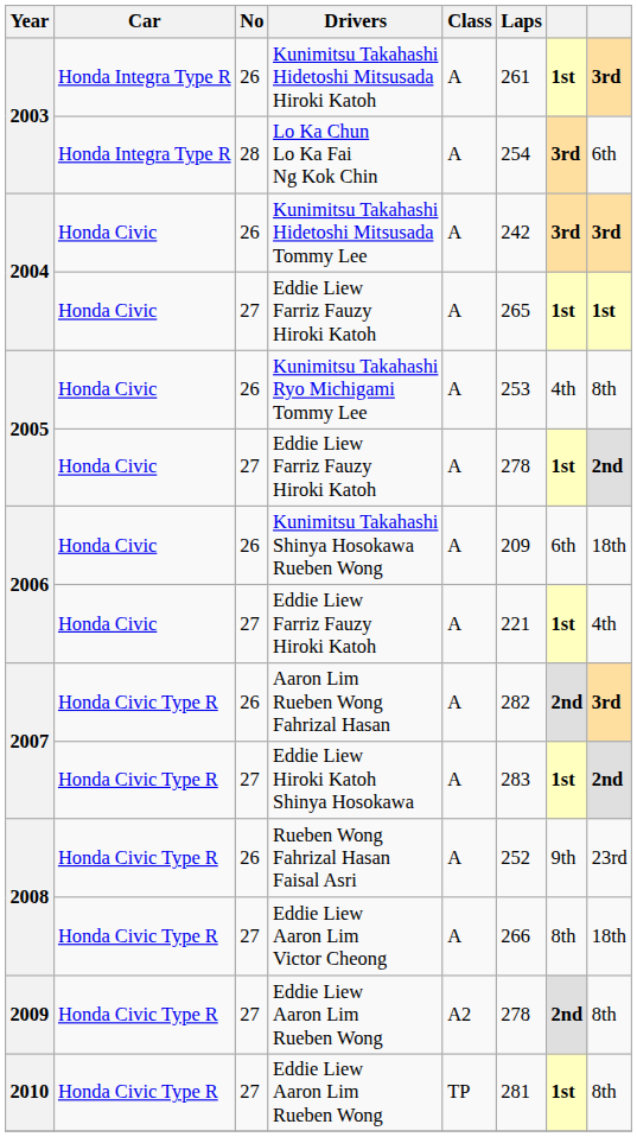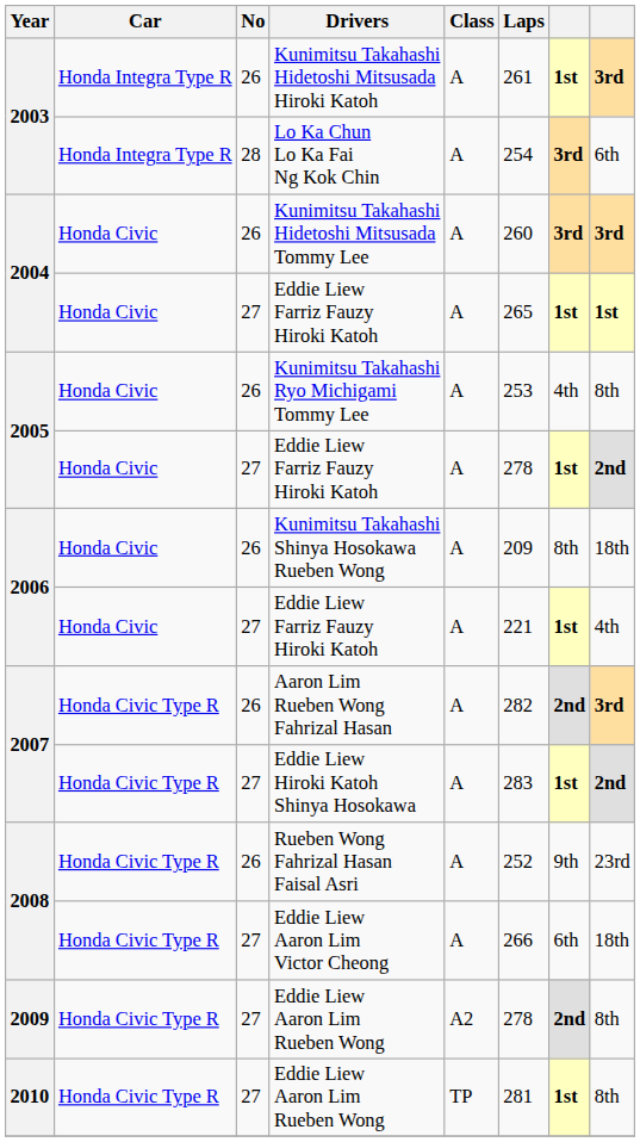 <table class="wikitable" style="font-size:90%">
 <tr>
 <th>Year</th>
 <th>Car</th>
 <th>No</th>
 <th>Drivers</th>
 <th>Class</th>
 <th>Laps</th>
 <th></th>
 <th></th>
 </tr>
 <tr>
 <th rowspan="2">2003</th>
 <td align="left"><a href='#'>Honda Integra Type R</a></td>
 <td>26</td>
 <td align="left"> <a href='#'>Kunimitsu Takahashi</a><br> <a href='#'>Hidetoshi Mitsusada</a><br> Hiroki Katoh</td>
 <td>A</td>
 <td>261</td>
 <td style="background:#ffffbf;"><strong>1st</strong></td>
 <td style="background:#ffdf9f;"><strong>3rd</strong></td>
 </tr>
 <tr>
 <td align="left"><a href='#'>Honda Integra Type R</a></td>
 <td>28</td>
 <td align="left"> <a href='#'>Lo Ka Chun</a><br> Lo Ka Fai<br> Ng Kok Chin</td>
 <td>A</td>
 <td>254</td>
 <td style="background:#ffdf9f;"><strong>3rd</strong></td>
 <td>6th</td>
 </tr>
 <tr>
 <th rowspan="2">2004</th>
 <td align="left"><a href='#'>Honda Civic</a></td>
 <td>26</td>
 <td align="left"> <a href='#'>Kunimitsu Takahashi</a><br> <a href='#'>Hidetoshi Mitsusada</a><br> Tommy Lee</td>
 <td>A</td>
-<td>242</td>
+<td>260</td>
 <td style="background:#ffdf9f;"><strong>3rd</strong></td>
 <td style="background:#ffdf9f;"><strong>3rd</strong></td>
 </tr>
 <tr>
 <td align="left"><a href='#'>Honda Civic</a></td>
 <td>27</td>
 <td align="left"> Eddie Liew<br> Farriz Fauzy<br> Hiroki Katoh</td>
 <td>A</td>
 <td>265</td>
 <td style="background:#ffffbf;"><strong>1st</strong></td>
 <td style="background:#ffffbf;"><strong>1st</strong></td>
 </tr>
 <tr>
 <th rowspan="2">2005</th>
 <td align="left"><a href='#'>Honda Civic</a></td>
 <td>26</td>
 <td align="left"> <a href='#'>Kunimitsu Takahashi</a><br> <a href='#'>Ryo Michigami</a><br> Tommy Lee</td>
 <td>A</td>
 <td>253</td>
 <td>4th</td>
 <td>8th</td>
 </tr>
 <tr>
 <td align="left"><a href='#'>Honda Civic</a></td>
 <td>27</td>
 <td align="left"> Eddie Liew<br> Farriz Fauzy<br> Hiroki Katoh</td>
 <td>A</td>
 <td>278</td>
 <td style="background:#ffffbf;"><strong>1st</strong></td>
 <td style="background:#dfdfdf;"><strong>2nd</strong></td>
 </tr>
 <tr>
 <th rowspan="2">2006</th>
 <td align="left"><a href='#'>Honda Civic</a></td>
 <td>26</td>
 <td align="left"> <a href='#'>Kunimitsu Takahashi</a><br> Shinya Hosokawa<br> Rueben Wong</td>
 <td>A</td>
 <td>209</td>
-<td>6th</td>
+<td>8th</td>
 <td>18th</td>
 </tr>
 <tr>
 <td align="left"><a href='#'>Honda Civic</a></td>
 <td>27</td>
 <td align="left"> Eddie Liew<br> Farriz Fauzy<br> Hiroki Katoh</td>
 <td>A</td>
 <td>221</td>
 <td style="background:#ffffbf;"><strong>1st</strong></td>
 <td>4th</td>
 </tr>
 <tr>
 <th rowspan="2">2007</th>
 <td align="left"><a href='#'>Honda Civic Type R</a></td>
 <td>26</td>
 <td align="left"> Aaron Lim<br> Rueben Wong<br> Fahrizal Hasan</td>
 <td>A</td>
 <td>282</td>
 <td style="background:#dfdfdf;"><strong>2nd</strong></td>
 <td style="background:#ffdf9f;"><strong>3rd</strong></td>
 </tr>
 <tr>
 <td align="left"><a href='#'>Honda Civic Type R</a></td>
 <td>27</td>
 <td align="left"> Eddie Liew<br> Hiroki Katoh<br> Shinya Hosokawa</td>
 <td>A</td>
 <td>283</td>
 <td style="background:#ffffbf;"><strong>1st</strong></td>
 <td style="background:#dfdfdf;"><strong>2nd</strong></td>
 </tr>
 <tr>
 <th rowspan="2">2008</th>
 <td align="left"><a href='#'>Honda Civic Type R</a></td>
 <td>26</td>
 <td align="left"> Rueben Wong<br> Fahrizal Hasan<br> Faisal Asri</td>
 <td>A</td>
 <td>252</td>
 <td>9th</td>
 <td>23rd</td>
 </tr>
 <tr>
 <td align="left"><a href='#'>Honda Civic Type R</a></td>
 <td>27</td>
 <td align="left"> Eddie Liew<br> Aaron Lim<br> Victor Cheong</td>
 <td>A</td>
 <td>266</td>
-<td>8th</td>
+<td>6th</td>
 <td>18th</td>
 </tr>
 <tr>
 <th rowspan="1">2009</th>
 <td align="left"><a href='#'>Honda Civic Type R</a></td>
 <td>27</td>
 <td align="left"> Eddie Liew<br> Aaron Lim<br> Rueben Wong</td>
 <td>A2</td>
 <td>278</td>
 <td style="background:#dfdfdf;"><strong>2nd</strong></td>
 <td>8th</td>
 </tr>
 <tr>
 <th rowspan="1">2010</th>
 <td align="left"><a href='#'>Honda Civic Type R</a></td>
 <td>27</td>
 <td align="left"> Eddie Liew<br> Aaron Lim<br> Rueben Wong</td>
 <td>TP</td>
 <td>281</td>
 <td style="background:#ffffbf;"><strong>1st</strong></td>
 <td>8th</td>
 </tr>
 <tr>
 </tr>
 </table>
